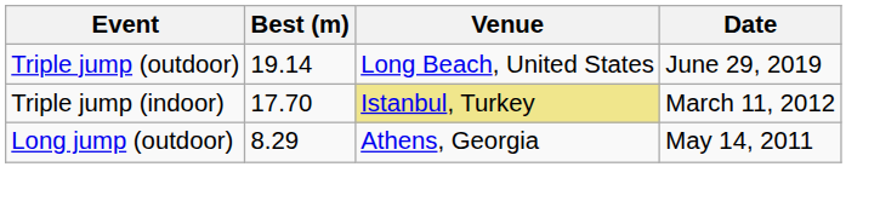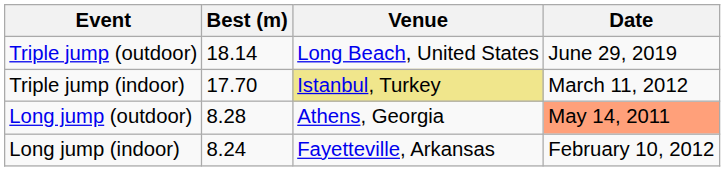 <table class="wikitable">
 <tr>
 <th>Event</th>
 <th>Best (m)</th>
 <th>Venue</th>
 <th>Date</th>
 </tr>
 <tr>
 <td><a href='#'>Triple jump</a> (outdoor)</td>
-<td>19.14</td>
+<td>18.14</td>
 <td><a href='#'>Long Beach</a>, United States</td>
 <td>June 29, 2019</td>
 </tr>
 <tr>
 <td>Triple jump (indoor)</td>
 <td>17.70</td>
 <td style="background: khaki;"><a href='#'>Istanbul</a>, Turkey</td>
 <td>March 11, 2012</td>
 </tr>
 <tr>
 <td><a href='#'>Long jump</a> (outdoor)</td>
-<td>8.29</td>
+<td>8.28</td>
 <td><a href='#'>Athens</a>, Georgia</td>
-<td>May 14, 2011</td>
+<td style="background: lightsalmon;">May 14, 2011</td>
+</tr>
+<tr>
+<td>Long jump (indoor)</td>
+<td>8.24</td>
+<td><a href='#'>Fayetteville</a>, Arkansas</td>
+<td>February 10, 2012</td>
 </tr>
 </table>
